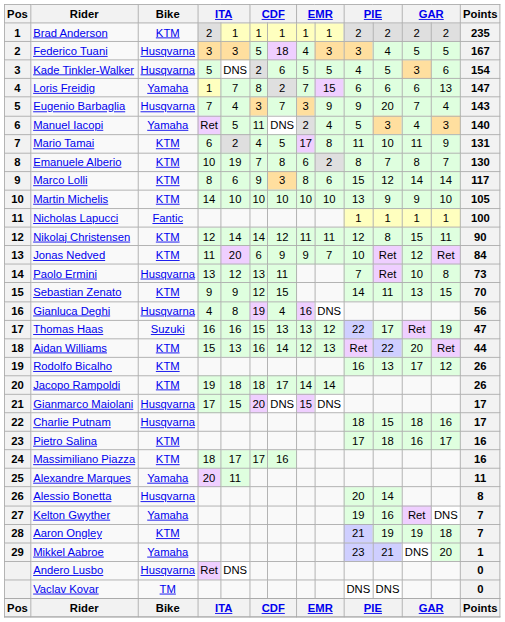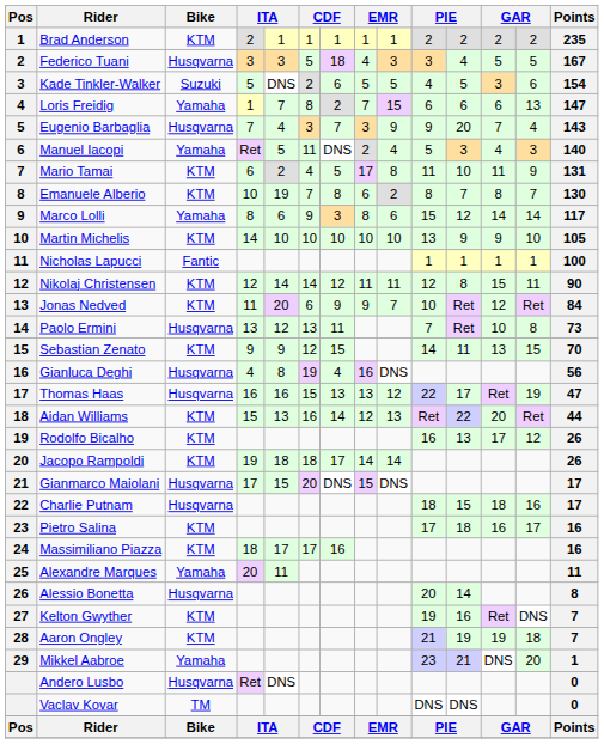 <table class="wikitable" style="font-size: 80%; text-align:center">
 <tr valign="top">
 <th scope="col" valign="middle">Pos</th>
 <th scope="col" valign="middle">Rider</th>
 <th scope="col" valign="middle">Bike</th>
 <th scope="colgroup" colspan=2><a href='#'>ITA</a><br></th>
 <th scope="colgroup" colspan=2><a href='#'>CDF</a><br></th>
 <th scope="colgroup" colspan=2><a href='#'>EMR</a><br></th>
 <th scope="colgroup" colspan=2><a href='#'>PIE</a><br></th>
 <th scope="colgroup" colspan=2><a href='#'>GAR</a><br></th>
 <th scope="col" valign="middle">Points</th>
 </tr>
 <tr>
 <th scope="row">1</th>
 <td align=left> <a href='#'>Brad Anderson</a></td>
 <td><a href='#'>KTM</a></td>
 <td style="background:#dfdfdf;">2</td>
 <td style="background:#ffffbf;">1</td>
 <td style="background:#ffffbf;">1</td>
 <td style="background:#ffffbf;">1</td>
 <td style="background:#ffffbf;">1</td>
 <td style="background:#ffffbf;">1</td>
 <td style="background:#dfdfdf;">2</td>
 <td style="background:#dfdfdf;">2</td>
 <td style="background:#dfdfdf;">2</td>
 <td style="background:#dfdfdf;">2</td>
 <th>235</th>
 </tr>
 <tr>
 <th scope="row">2</th>
 <td align=left> <a href='#'>Federico Tuani</a></td>
 <td><a href='#'>Husqvarna</a></td>
 <td style="background:#ffdf9f;">3</td>
 <td style="background:#ffdf9f;">3</td>
 <td style="background:#dfffdf;">5</td>
 <td style="background:#efcfff;">18</td>
 <td style="background:#dfffdf;">4</td>
 <td style="background:#ffdf9f;">3</td>
 <td style="background:#ffdf9f;">3</td>
 <td style="background:#dfffdf;">4</td>
 <td style="background:#dfffdf;">5</td>
 <td style="background:#dfffdf;">5</td>
 <th>167</th>
 </tr>
 <tr>
 <th scope="row">3</th>
 <td align=left> <a href='#'>Kade Tinkler-Walker</a></td>
-<td><a href='#'>Husqvarna</a></td>
+<td><a href='#'>Suzuki</a></td>
 <td style="background:#dfffdf;">5</td>
 <td style="background:#ffffff;">DNS</td>
 <td style="background:#dfdfdf;">2</td>
 <td style="background:#dfffdf;">6</td>
 <td style="background:#dfffdf;">5</td>
 <td style="background:#dfffdf;">5</td>
 <td style="background:#dfffdf;">4</td>
 <td style="background:#dfffdf;">5</td>
 <td style="background:#ffdf9f;">3</td>
 <td style="background:#dfffdf;">6</td>
 <th>154</th>
 </tr>
 <tr>
 <th scope="row">4</th>
 <td align=left> <a href='#'>Loris Freidig</a></td>
 <td><a href='#'>Yamaha</a></td>
 <td style="background:#ffffbf;">1</td>
 <td style="background:#dfffdf;">7</td>
 <td style="background:#dfffdf;">8</td>
 <td style="background:#dfdfdf;">2</td>
 <td style="background:#dfffdf;">7</td>
 <td style="background:#efcfff;">15</td>
 <td style="background:#dfffdf;">6</td>
 <td style="background:#dfffdf;">6</td>
 <td style="background:#dfffdf;">6</td>
 <td style="background:#dfffdf;">13</td>
 <th>147</th>
 </tr>
 <tr>
 <th scope="row">5</th>
 <td align=left> <a href='#'>Eugenio Barbaglia</a></td>
 <td><a href='#'>Husqvarna</a></td>
 <td style="background:#dfffdf;">7</td>
 <td style="background:#dfffdf;">4</td>
 <td style="background:#ffdf9f;">3</td>
 <td style="background:#dfffdf;">7</td>
 <td style="background:#ffdf9f;">3</td>
 <td style="background:#dfffdf;">9</td>
 <td style="background:#dfffdf;">9</td>
 <td style="background:#dfffdf;">20</td>
 <td style="background:#dfffdf;">7</td>
 <td style="background:#dfffdf;">4</td>
 <th>143</th>
 </tr>
 <tr>
 <th scope="row">6</th>
 <td align=left> <a href='#'>Manuel Iacopi</a></td>
 <td><a href='#'>Yamaha</a></td>
 <td style="background:#efcfff;">Ret</td>
 <td style="background:#dfffdf;">5</td>
 <td style="background:#dfffdf;">11</td>
 <td style="background:#ffffff;">DNS</td>
 <td style="background:#dfdfdf;">2</td>
 <td style="background:#dfffdf;">4</td>
 <td style="background:#dfffdf;">5</td>
 <td style="background:#ffdf9f;">3</td>
 <td style="background:#dfffdf;">4</td>
 <td style="background:#ffdf9f;">3</td>
 <th>140</th>
 </tr>
 <tr>
 <th scope="row">7</th>
 <td align=left> <a href='#'>Mario Tamai</a></td>
 <td><a href='#'>KTM</a></td>
 <td style="background:#dfffdf;">6</td>
 <td style="background:#dfdfdf;">2</td>
 <td style="background:#dfffdf;">4</td>
 <td style="background:#dfffdf;">5</td>
 <td style="background:#efcfff;">17</td>
 <td style="background:#dfffdf;">8</td>
 <td style="background:#dfffdf;">11</td>
 <td style="background:#dfffdf;">10</td>
 <td style="background:#dfffdf;">11</td>
 <td style="background:#dfffdf;">9</td>
 <th>131</th>
 </tr>
 <tr>
 <th scope="row">8</th>
 <td align=left> <a href='#'>Emanuele Alberio</a></td>
 <td><a href='#'>KTM</a></td>
 <td style="background:#dfffdf;">10</td>
 <td style="background:#dfffdf;">19</td>
 <td style="background:#dfffdf;">7</td>
 <td style="background:#dfffdf;">8</td>
 <td style="background:#dfffdf;">6</td>
 <td style="background:#dfdfdf;">2</td>
 <td style="background:#dfffdf;">8</td>
 <td style="background:#dfffdf;">7</td>
 <td style="background:#dfffdf;">8</td>
 <td style="background:#dfffdf;">7</td>
 <th>130</th>
 </tr>
 <tr>
 <th scope="row">9</th>
 <td align=left> <a href='#'>Marco Lolli</a></td>
-<td><a href='#'>KTM</a></td>
+<td><a href='#'>Yamaha</a></td>
 <td style="background:#dfffdf;">8</td>
 <td style="background:#dfffdf;">6</td>
 <td style="background:#dfffdf;">9</td>
 <td style="background:#ffdf9f;">3</td>
 <td style="background:#dfffdf;">8</td>
 <td style="background:#dfffdf;">6</td>
 <td style="background:#dfffdf;">15</td>
 <td style="background:#dfffdf;">12</td>
 <td style="background:#dfffdf;">14</td>
 <td style="background:#dfffdf;">14</td>
 <th>117</th>
 </tr>
 <tr>
 <th scope="row">10</th>
 <td align=left> <a href='#'>Martin Michelis</a></td>
 <td><a href='#'>KTM</a></td>
 <td style="background:#dfffdf;">14</td>
 <td style="background:#dfffdf;">10</td>
 <td style="background:#dfffdf;">10</td>
 <td style="background:#dfffdf;">10</td>
 <td style="background:#dfffdf;">10</td>
 <td style="background:#dfffdf;">10</td>
 <td style="background:#dfffdf;">13</td>
 <td style="background:#dfffdf;">9</td>
 <td style="background:#dfffdf;">9</td>
 <td style="background:#dfffdf;">10</td>
 <th>105</th>
 </tr>
 <tr>
 <th scope="row">11</th>
 <td align=left> <a href='#'>Nicholas Lapucci</a></td>
 <td><a href='#'>Fantic</a></td>
 <td></td>
 <td></td>
 <td></td>
 <td></td>
 <td></td>
 <td></td>
 <td style="background:#ffffbf;">1</td>
 <td style="background:#ffffbf;">1</td>
 <td style="background:#ffffbf;">1</td>
 <td style="background:#ffffbf;">1</td>
 <th>100</th>
 </tr>
 <tr>
 <th scope="row">12</th>
 <td align=left> <a href='#'>Nikolaj Christensen</a></td>
 <td><a href='#'>KTM</a></td>
 <td style="background:#dfffdf;">12</td>
 <td style="background:#dfffdf;">14</td>
 <td style="background:#dfffdf;">14</td>
 <td style="background:#dfffdf;">12</td>
 <td style="background:#dfffdf;">11</td>
 <td style="background:#dfffdf;">11</td>
 <td style="background:#dfffdf;">12</td>
 <td style="background:#dfffdf;">8</td>
 <td style="background:#dfffdf;">15</td>
 <td style="background:#dfffdf;">11</td>
 <th>90</th>
 </tr>
 <tr>
 <th scope="row">13</th>
 <td align=left> <a href='#'>Jonas Nedved</a></td>
 <td><a href='#'>KTM</a></td>
 <td style="background:#dfffdf;">11</td>
 <td style="background:#efcfff;">20</td>
 <td style="background:#dfffdf;">6</td>
 <td style="background:#dfffdf;">9</td>
 <td style="background:#dfffdf;">9</td>
 <td style="background:#dfffdf;">7</td>
 <td style="background:#dfffdf;">10</td>
 <td style="background:#efcfff;">Ret</td>
 <td style="background:#dfffdf;">12</td>
 <td style="background:#efcfff;">Ret</td>
 <th>84</th>
 </tr>
 <tr>
 <th scope="row">14</th>
 <td align=left> <a href='#'>Paolo Ermini</a></td>
 <td><a href='#'>Husqvarna</a></td>
 <td style="background:#dfffdf;">13</td>
 <td style="background:#dfffdf;">12</td>
 <td style="background:#dfffdf;">13</td>
 <td style="background:#dfffdf;">11</td>
 <td></td>
 <td></td>
 <td style="background:#dfffdf;">7</td>
 <td style="background:#efcfff;">Ret</td>
 <td style="background:#dfffdf;">10</td>
 <td style="background:#dfffdf;">8</td>
 <th>73</th>
 </tr>
 <tr>
 <th scope="row">15</th>
 <td align=left> <a href='#'>Sebastian Zenato</a></td>
 <td><a href='#'>KTM</a></td>
 <td style="background:#dfffdf;">9</td>
 <td style="background:#dfffdf;">9</td>
 <td style="background:#dfffdf;">12</td>
 <td style="background:#dfffdf;">15</td>
 <td></td>
 <td></td>
 <td style="background:#dfffdf;">14</td>
 <td style="background:#dfffdf;">11</td>
 <td style="background:#dfffdf;">13</td>
 <td style="background:#dfffdf;">15</td>
 <th>70</th>
 </tr>
 <tr>
 <th scope="row">16</th>
 <td align=left> <a href='#'>Gianluca Deghi</a></td>
 <td><a href='#'>Husqvarna</a></td>
 <td style="background:#dfffdf;">4</td>
 <td style="background:#dfffdf;">8</td>
 <td style="background:#efcfff;">19</td>
 <td style="background:#dfffdf;">4</td>
 <td style="background:#efcfff;">16</td>
 <td style="background:#ffffff;">DNS</td>
 <td></td>
 <td></td>
 <td></td>
 <td></td>
 <th>56</th>
 </tr>
 <tr>
 <th scope="row">17</th>
 <td align=left> <a href='#'>Thomas Haas</a></td>
-<td><a href='#'>Suzuki</a></td>
+<td><a href='#'>Husqvarna</a></td>
 <td style="background:#dfffdf;">16</td>
 <td style="background:#dfffdf;">16</td>
 <td style="background:#dfffdf;">15</td>
 <td style="background:#dfffdf;">13</td>
 <td style="background:#dfffdf;">13</td>
 <td style="background:#dfffdf;">12</td>
 <td style="background:#cfcfff;">22</td>
 <td style="background:#dfffdf;">17</td>
 <td style="background:#efcfff;">Ret</td>
 <td style="background:#dfffdf;">19</td>
 <th>47</th>
 </tr>
 <tr>
 <th scope="row">18</th>
 <td align=left> <a href='#'>Aidan Williams</a></td>
 <td><a href='#'>KTM</a></td>
 <td style="background:#dfffdf;">15</td>
 <td style="background:#dfffdf;">13</td>
 <td style="background:#dfffdf;">16</td>
 <td style="background:#dfffdf;">14</td>
 <td style="background:#dfffdf;">12</td>
 <td style="background:#dfffdf;">13</td>
 <td style="background:#efcfff;">Ret</td>
 <td style="background:#cfcfff;">22</td>
 <td style="background:#dfffdf;">20</td>
 <td style="background:#efcfff;">Ret</td>
 <th>44</th>
 </tr>
 <tr>
 <th scope="row">19</th>
 <td align=left> <a href='#'>Rodolfo Bicalho</a></td>
 <td><a href='#'>KTM</a></td>
 <td></td>
 <td></td>
 <td></td>
 <td></td>
 <td></td>
 <td></td>
 <td style="background:#dfffdf;">16</td>
 <td style="background:#dfffdf;">13</td>
 <td style="background:#dfffdf;">17</td>
 <td style="background:#dfffdf;">12</td>
 <th>26</th>
 </tr>
 <tr>
 <th scope="row">20</th>
 <td align=left> <a href='#'>Jacopo Rampoldi</a></td>
 <td><a href='#'>KTM</a></td>
 <td style="background:#dfffdf;">19</td>
 <td style="background:#dfffdf;">18</td>
 <td style="background:#dfffdf;">18</td>
 <td style="background:#dfffdf;">17</td>
 <td style="background:#dfffdf;">14</td>
 <td style="background:#dfffdf;">14</td>
 <td></td>
 <td></td>
 <td></td>
 <td></td>
 <th>26</th>
 </tr>
 <tr>
 <th scope="row">21</th>
 <td align=left> <a href='#'>Gianmarco Maiolani</a></td>
 <td><a href='#'>Husqvarna</a></td>
 <td style="background:#dfffdf;">17</td>
 <td style="background:#dfffdf;">15</td>
 <td style="background:#efcfff;">20</td>
 <td style="background:#ffffff;">DNS</td>
 <td style="background:#efcfff;">15</td>
 <td style="background:#ffffff;">DNS</td>
 <td></td>
 <td></td>
 <td></td>
 <td></td>
 <th>17</th>
 </tr>
 <tr>
 <th scope="row">22</th>
 <td align=left> <a href='#'>Charlie Putnam</a></td>
 <td><a href='#'>Husqvarna</a></td>
 <td></td>
 <td></td>
 <td></td>
 <td></td>
 <td></td>
 <td></td>
 <td style="background:#dfffdf;">18</td>
 <td style="background:#dfffdf;">15</td>
 <td style="background:#dfffdf;">18</td>
 <td style="background:#dfffdf;">16</td>
 <th>17</th>
 </tr>
 <tr>
 <th scope="row">23</th>
 <td align=left> <a href='#'>Pietro Salina</a></td>
 <td><a href='#'>KTM</a></td>
 <td></td>
 <td></td>
 <td></td>
 <td></td>
 <td></td>
 <td></td>
 <td style="background:#dfffdf;">17</td>
 <td style="background:#dfffdf;">18</td>
 <td style="background:#dfffdf;">16</td>
 <td style="background:#dfffdf;">17</td>
 <th>16</th>
 </tr>
 <tr>
 <th scope="row">24</th>
 <td align=left> <a href='#'>Massimiliano Piazza</a></td>
 <td><a href='#'>KTM</a></td>
 <td style="background:#dfffdf;">18</td>
 <td style="background:#dfffdf;">17</td>
 <td style="background:#dfffdf;">17</td>
 <td style="background:#dfffdf;">16</td>
 <td></td>
 <td></td>
 <td></td>
 <td></td>
 <td></td>
 <td></td>
 <th>16</th>
 </tr>
 <tr>
 <th scope="row">25</th>
 <td align=left> <a href='#'>Alexandre Marques</a></td>
 <td><a href='#'>Yamaha</a></td>
 <td style="background:#efcfff;">20</td>
 <td style="background:#dfffdf;">11</td>
 <td></td>
 <td></td>
 <td></td>
 <td></td>
 <td></td>
 <td></td>
 <td></td>
 <td></td>
 <th>11</th>
 </tr>
 <tr>
 <th scope="row">26</th>
 <td align=left> <a href='#'>Alessio Bonetta</a></td>
 <td><a href='#'>Husqvarna</a></td>
 <td></td>
 <td></td>
 <td></td>
 <td></td>
 <td></td>
 <td></td>
 <td style="background:#dfffdf;">20</td>
 <td style="background:#dfffdf;">14</td>
 <td></td>
 <td></td>
 <th>8</th>
 </tr>
 <tr>
 <th scope="row">27</th>
 <td align=left> <a href='#'>Kelton Gwyther</a></td>
-<td><a href='#'>Yamaha</a></td>
+<td><a href='#'>KTM</a></td>
 <td></td>
 <td></td>
 <td></td>
 <td></td>
 <td></td>
 <td></td>
 <td style="background:#dfffdf;">19</td>
 <td style="background:#dfffdf;">16</td>
 <td style="background:#efcfff;">Ret</td>
 <td style="background:#ffffff;">DNS</td>
 <th>7</th>
 </tr>
 <tr>
 <th scope="row">28</th>
 <td align=left> <a href='#'>Aaron Ongley</a></td>
 <td><a href='#'>KTM</a></td>
 <td></td>
 <td></td>
 <td></td>
 <td></td>
 <td></td>
 <td></td>
 <td style="background:#cfcfff;">21</td>
 <td style="background:#dfffdf;">19</td>
 <td style="background:#dfffdf;">19</td>
 <td style="background:#dfffdf;">18</td>
 <th>7</th>
 </tr>
 <tr>
 <th scope="row">29</th>
 <td align=left> <a href='#'>Mikkel Aabroe</a></td>
 <td><a href='#'>Yamaha</a></td>
 <td></td>
 <td></td>
 <td></td>
 <td></td>
 <td></td>
 <td></td>
 <td style="background:#cfcfff;">23</td>
 <td style="background:#cfcfff;">21</td>
 <td style="background:#ffffff;">DNS</td>
 <td style="background:#dfffdf;">20</td>
 <th>1</th>
 </tr>
 <tr>
 <th></th>
 <td align=left> <a href='#'>Andero Lusbo</a></td>
 <td><a href='#'>Husqvarna</a></td>
 <td style="background:#efcfff;">Ret</td>
 <td style="background:#ffffff;">DNS</td>
 <td></td>
 <td></td>
 <td></td>
 <td></td>
 <td></td>
 <td></td>
 <td></td>
 <td></td>
 <th>0</th>
 </tr>
 <tr>
 <th></th>
 <td align=left> <a href='#'>Vaclav Kovar</a></td>
 <td><a href='#'>TM</a></td>
 <td></td>
 <td></td>
 <td></td>
 <td></td>
 <td></td>
 <td></td>
 <td style="background:#ffffff;">DNS</td>
 <td style="background:#ffffff;">DNS</td>
 <td></td>
 <td></td>
 <th>0</th>
 </tr>
 <tr>
 </tr>
 <tr valign="top">
 <th valign="middle">Pos</th>
 <th valign="middle">Rider</th>
 <th valign="middle">Bike</th>
 <th colspan=2><a href='#'>ITA</a><br></th>
 <th colspan=2><a href='#'>CDF</a><br></th>
 <th colspan=2><a href='#'>EMR</a><br></th>
 <th colspan=2><a href='#'>PIE</a><br></th>
 <th colspan=2><a href='#'>GAR</a><br></th>
 <th valign="middle">Points</th>
 </tr>
 <tr>
 </tr>
 </table>
